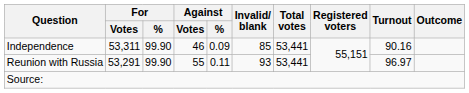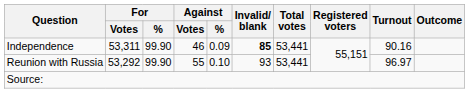 <table class=wikitable style=text-align:right>
 <tr>
 <th rowspan=2>Question</th>
 <th colspan=2>For</th>
 <th colspan=2>Against</th>
 <th rowspan=2>Invalid/<br>blank</th>
 <th rowspan=2>Total<br>votes</th>
 <th rowspan=2>Registered<br>voters</th>
 <th rowspan=2>Turnout</th>
 <th rowspan=2>Outcome</th>
 </tr>
 <tr>
 <th>Votes</th>
 <th>%</th>
 <th>Votes</th>
 <th>%</th>
 </tr>
 <tr>
 <td align=left>Independence</td>
 <td>53,311</td>
 <td>99.90</td>
 <td>46</td>
 <td>0.09</td>
-<td>85</td>
+<td><strong>85</strong></td>
 <td>53,441</td>
 <td rowspan=2>55,151</td>
 <td>90.16</td>
 <td></td>
 </tr>
 <tr>
 <td align=left>Reunion with Russia</td>
-<td>53,291</td>
+<td>53,292</td>
 <td>99.90</td>
 <td>55</td>
-<td>0.11</td>
+<td>0.10</td>
 <td>93</td>
 <td>53,441</td>
 <td>96.97</td>
 <td></td>
 </tr>
 <tr>
 <td colspan=14 align=left>Source: </td>
 </tr>
 </table>
